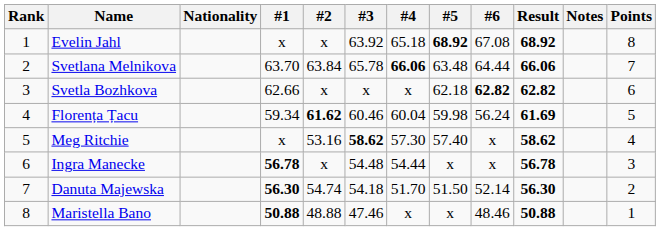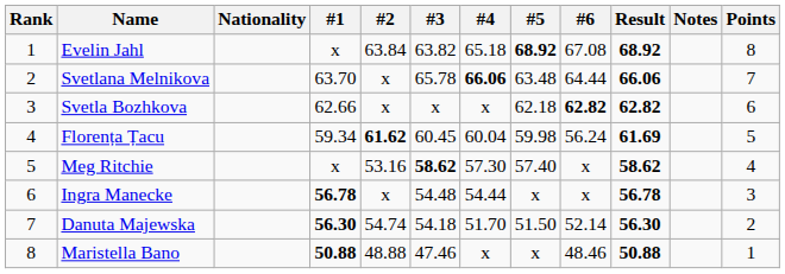 <table class="wikitable sortable" style="text-align:center">
 <tr>
 <th>Rank</th>
 <th>Name</th>
 <th>Nationality</th>
 <th>#1</th>
 <th>#2</th>
 <th>#3</th>
 <th>#4</th>
 <th>#5</th>
 <th>#6</th>
 <th>Result</th>
 <th>Notes</th>
 <th>Points</th>
 </tr>
 <tr>
 <td>1</td>
 <td align=left><a href='#'>Evelin Jahl</a></td>
 <td align=left></td>
 <td>x</td>
-<td>x</td>
-<td>63.92</td>
+<td>63.84</td>
+<td>63.82</td>
 <td>65.18</td>
 <td><strong>68.92</strong></td>
 <td>67.08</td>
 <td><strong>68.92</strong></td>
 <td></td>
 <td>8</td>
 </tr>
 <tr>
 <td>2</td>
 <td align=left><a href='#'>Svetlana Melnikova</a></td>
 <td align=left></td>
 <td>63.70</td>
-<td>63.84</td>
+<td>x</td>
 <td>65.78</td>
 <td><strong>66.06</strong></td>
 <td>63.48</td>
 <td>64.44</td>
 <td><strong>66.06</strong></td>
 <td></td>
 <td>7</td>
 </tr>
 <tr>
 <td>3</td>
 <td align=left><a href='#'>Svetla Bozhkova</a></td>
 <td align=left></td>
 <td>62.66</td>
 <td>x</td>
 <td>x</td>
 <td>x</td>
 <td>62.18</td>
 <td><strong>62.82</strong></td>
 <td><strong>62.82</strong></td>
 <td></td>
 <td>6</td>
 </tr>
 <tr>
 <td>4</td>
 <td align=left><a href='#'>Florența Țacu</a></td>
 <td align=left></td>
 <td>59.34</td>
 <td><strong>61.62</strong></td>
-<td>60.46</td>
+<td>60.45</td>
 <td>60.04</td>
 <td>59.98</td>
 <td>56.24</td>
 <td><strong>61.69</strong></td>
 <td></td>
 <td>5</td>
 </tr>
 <tr>
 <td>5</td>
 <td align=left><a href='#'>Meg Ritchie</a></td>
 <td align=left></td>
 <td>x</td>
 <td>53.16</td>
 <td><strong>58.62</strong></td>
 <td>57.30</td>
 <td>57.40</td>
 <td>x</td>
 <td><strong>58.62</strong></td>
 <td></td>
 <td>4</td>
 </tr>
 <tr>
 <td>6</td>
 <td align=left><a href='#'>Ingra Manecke</a></td>
 <td align=left></td>
 <td><strong>56.78</strong></td>
 <td>x</td>
 <td>54.48</td>
 <td>54.44</td>
 <td>x</td>
 <td>x</td>
 <td><strong>56.78</strong></td>
 <td></td>
 <td>3</td>
 </tr>
 <tr>
 <td>7</td>
 <td align=left><a href='#'>Danuta Majewska</a></td>
 <td align=left></td>
 <td><strong>56.30</strong></td>
 <td>54.74</td>
 <td>54.18</td>
 <td>51.70</td>
 <td>51.50</td>
 <td>52.14</td>
 <td><strong>56.30</strong></td>
 <td></td>
 <td>2</td>
 </tr>
 <tr>
 <td>8</td>
 <td align=left><a href='#'>Maristella Bano</a></td>
 <td align=left></td>
 <td><strong>50.88</strong></td>
 <td>48.88</td>
 <td>47.46</td>
 <td>x</td>
 <td>x</td>
 <td>48.46</td>
 <td><strong>50.88</strong></td>
 <td></td>
 <td>1</td>
 </tr>
 </table>
